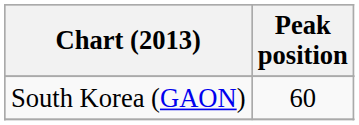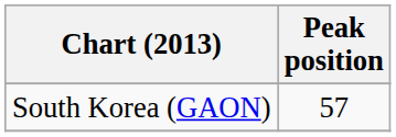 <table class="wikitable sortable">
 <tr>
 <th align="left">Chart (2013)</th>
 <th align="center">Peak<br>position</th>
 </tr>
 <tr>
 </tr>
 <tr>
 </tr>
 <tr>
 </tr>
 <tr>
 </tr>
 <tr>
 <td>South Korea (<a href='#'>GAON</a>)</td>
-<td style="text-align:center;">60</td>
+<td style="text-align:center;">57</td>
 </tr>
 <tr>
 </tr>
 <tr>
 </tr>
 <tr>
 </tr>
 </table>
